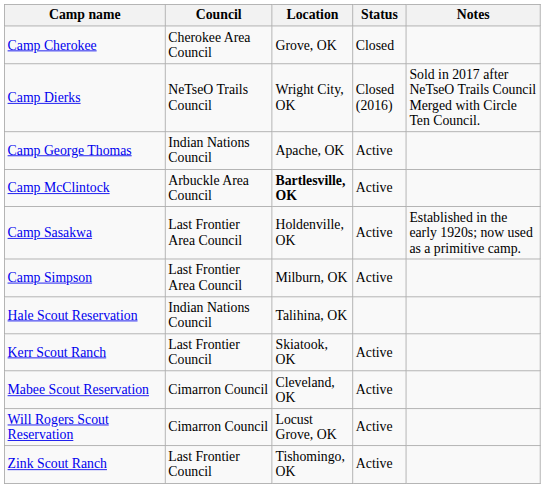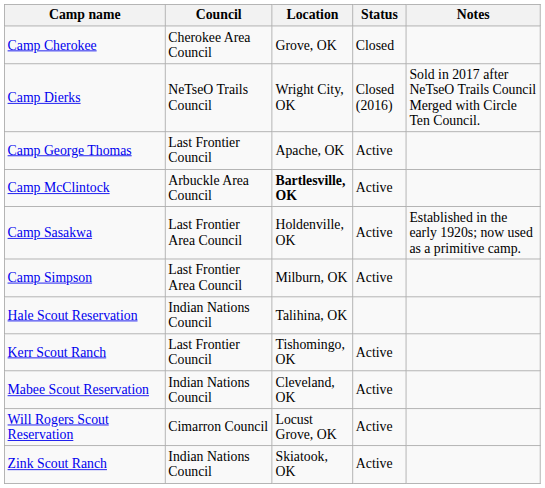 <table class="wikitable sortable" border="1" width="100%">
 <tr>
 <th scope="col" width="30%">Camp name</th>
 <th scope="col" width="20%">Council</th>
 <th scope="col" width="15%">Location</th>
 <th scope="col" width="10%">Status</th>
 <th scope="col" width="25%"  class="unsortable">Notes</th>
 </tr>
 <tr>
 <td><a href='#'>Camp Cherokee</a></td>
 <td>Cherokee Area Council</td>
 <td>Grove, OK</td>
 <td>Closed</td>
 <td></td>
 </tr>
 <tr>
 <td><a href='#'>Camp Dierks</a></td>
 <td>NeTseO Trails Council</td>
 <td>Wright City, OK</td>
 <td>Closed (2016)</td>
 <td>Sold in 2017 after NeTseO Trails Council Merged with Circle Ten Council.</td>
 </tr>
 <tr>
 <td><a href='#'>Camp George Thomas</a></td>
-<td>Indian Nations Council</td>
+<td>Last Frontier Council</td>
 <td>Apache, OK</td>
 <td>Active</td>
 <td></td>
 </tr>
 <tr>
 <td><a href='#'>Camp McClintock</a></td>
 <td>Arbuckle Area Council</td>
 <td><strong>Bartlesville, OK</strong></td>
 <td>Active</td>
 <td></td>
 </tr>
 <tr>
 <td><a href='#'>Camp Sasakwa</a></td>
 <td>Last Frontier Area Council</td>
 <td>Holdenville, OK</td>
 <td>Active</td>
 <td>Established in the early 1920s; now used as a primitive camp.</td>
 </tr>
 <tr>
 <td><a href='#'>Camp Simpson</a></td>
 <td>Last Frontier Area Council</td>
 <td>Milburn, OK</td>
 <td>Active</td>
 <td></td>
 </tr>
 <tr>
 <td><a href='#'>Hale Scout Reservation</a></td>
 <td>Indian Nations Council</td>
 <td>Talihina, OK</td>
 <td></td>
 <td></td>
 </tr>
 <tr>
 <td><a href='#'>Kerr Scout Ranch</a></td>
 <td>Last Frontier Council</td>
-<td>Skiatook, OK</td>
+<td>Tishomingo, OK</td>
 <td>Active</td>
 <td></td>
 </tr>
 <tr>
 <td><a href='#'>Mabee Scout Reservation</a></td>
-<td>Cimarron Council</td>
+<td>Indian Nations Council</td>
 <td>Cleveland, OK</td>
 <td>Active</td>
 <td></td>
 </tr>
 <tr>
 <td><a href='#'>Will Rogers Scout Reservation</a></td>
 <td>Cimarron Council</td>
 <td>Locust Grove, OK</td>
 <td>Active</td>
 <td></td>
 </tr>
 <tr>
 <td><a href='#'>Zink Scout Ranch</a></td>
-<td>Last Frontier Council</td>
-<td>Tishomingo, OK</td>
+<td>Indian Nations Council</td>
+<td>Skiatook, OK</td>
 <td>Active</td>
 <td></td>
 </tr>
 </table>
